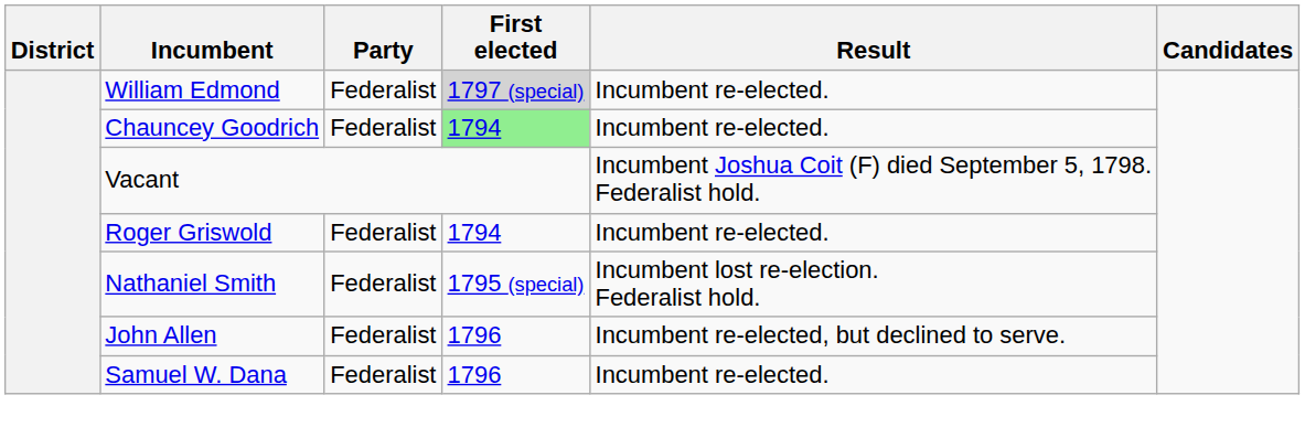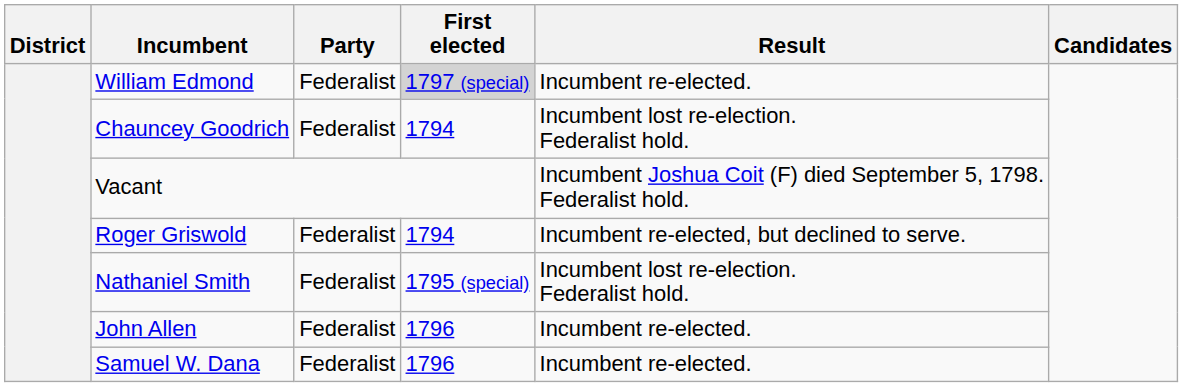 <table class=wikitable>
 <tr valign=bottom>
 <th>District</th>
 <th>Incumbent</th>
 <th>Party</th>
 <th>First<br>elected</th>
 <th>Result</th>
 <th>Candidates</th>
 </tr>
 <tr>
 <th rowspan=7><br></th>
 <td><a href='#'>William Edmond</a></td>
 <td>Federalist</td>
 <td style="background: lightgrey;"><a href='#'>1797 <small>(special)</small></a></td>
 <td>Incumbent re-elected.</td>
 <td nowrap rowspan=7></td>
 </tr>
 <tr>
 <td><a href='#'>Chauncey Goodrich</a></td>
 <td>Federalist</td>
-<td style="background: lightgreen;"><a href='#'>1794</a></td>
-<td>Incumbent re-elected.</td>
+<td><a href='#'>1794</a></td>
+<td>Incumbent lost re-election.<br>Federalist hold.</td>
 </tr>
 <tr>
 <td colspan=3>Vacant</td>
 <td>Incumbent <a href='#'>Joshua Coit</a> (F) died September 5, 1798.<br>Federalist hold.</td>
 </tr>
 <tr>
 <td><a href='#'>Roger Griswold</a></td>
 <td>Federalist</td>
 <td><a href='#'>1794</a></td>
-<td>Incumbent re-elected.</td>
+<td>Incumbent re-elected, but declined to serve.</td>
 </tr>
 <tr>
 <td><a href='#'>Nathaniel Smith</a></td>
 <td>Federalist</td>
 <td><a href='#'>1795 <small>(special)</small></a></td>
 <td>Incumbent lost re-election.<br>Federalist hold.</td>
 </tr>
 <tr>
 <td><a href='#'>John Allen</a></td>
 <td>Federalist</td>
 <td><a href='#'>1796</a></td>
-<td>Incumbent re-elected, but declined to serve.</td>
+<td>Incumbent re-elected.</td>
 </tr>
 <tr>
 <td><a href='#'>Samuel W. Dana</a></td>
 <td>Federalist</td>
 <td><a href='#'>1796</a></td>
 <td>Incumbent re-elected.</td>
 </tr>
 </table>
